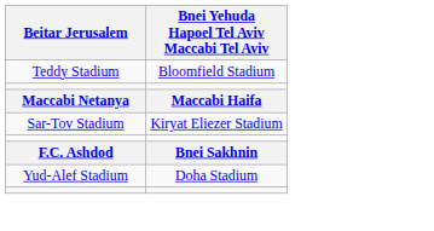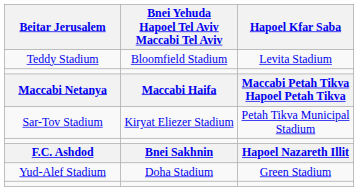 <table class="wikitable" style="text-align:center">
 <tr>
 <th><a href='#'>Beitar Jerusalem</a></th>
 <th><a href='#'>Bnei Yehuda</a><br> <a href='#'>Hapoel Tel Aviv</a><br> <a href='#'>Maccabi Tel Aviv</a></th>
+<th><a href='#'>Hapoel Kfar Saba</a></th>
 </tr>
 <tr>
 <td width=150><a href='#'>Teddy Stadium</a><br></td>
 <td width=150><a href='#'>Bloomfield Stadium</a><br></td>
+<td width=150><a href='#'>Levita Stadium</a></td>
 </tr>
 <tr>
+<td></td>
 <td></td>
 <td></td>
 </tr>
 <tr>
 <th><a href='#'>Maccabi Netanya</a></th>
 <th><a href='#'>Maccabi Haifa</a></th>
+<th><a href='#'>Maccabi Petah Tikva</a><br><a href='#'>Hapoel Petah Tikva</a></th>
 </tr>
 <tr>
 <td width=150><a href='#'>Sar-Tov Stadium</a><br></td>
 <td width=150><a href='#'>Kiryat Eliezer Stadium</a><br></td>
+<td width=150><a href='#'>Petah Tikva Municipal Stadium</a></td>
 </tr>
 <tr>
+<td></td>
 <td></td>
 <td></td>
 </tr>
 <tr>
 <th><a href='#'>F.C. Ashdod</a></th>
 <th><a href='#'>Bnei Sakhnin</a></th>
+<th><a href='#'>Hapoel Nazareth Illit</a></th>
 </tr>
 <tr>
 <td width=150><a href='#'>Yud-Alef Stadium</a></td>
 <td width=150><a href='#'>Doha Stadium</a></td>
+<td width=150><a href='#'>Green Stadium</a></td>
 </tr>
 <tr>
 <td></td>
 <td></td>
+<td></td>
 </tr>
 </table>
